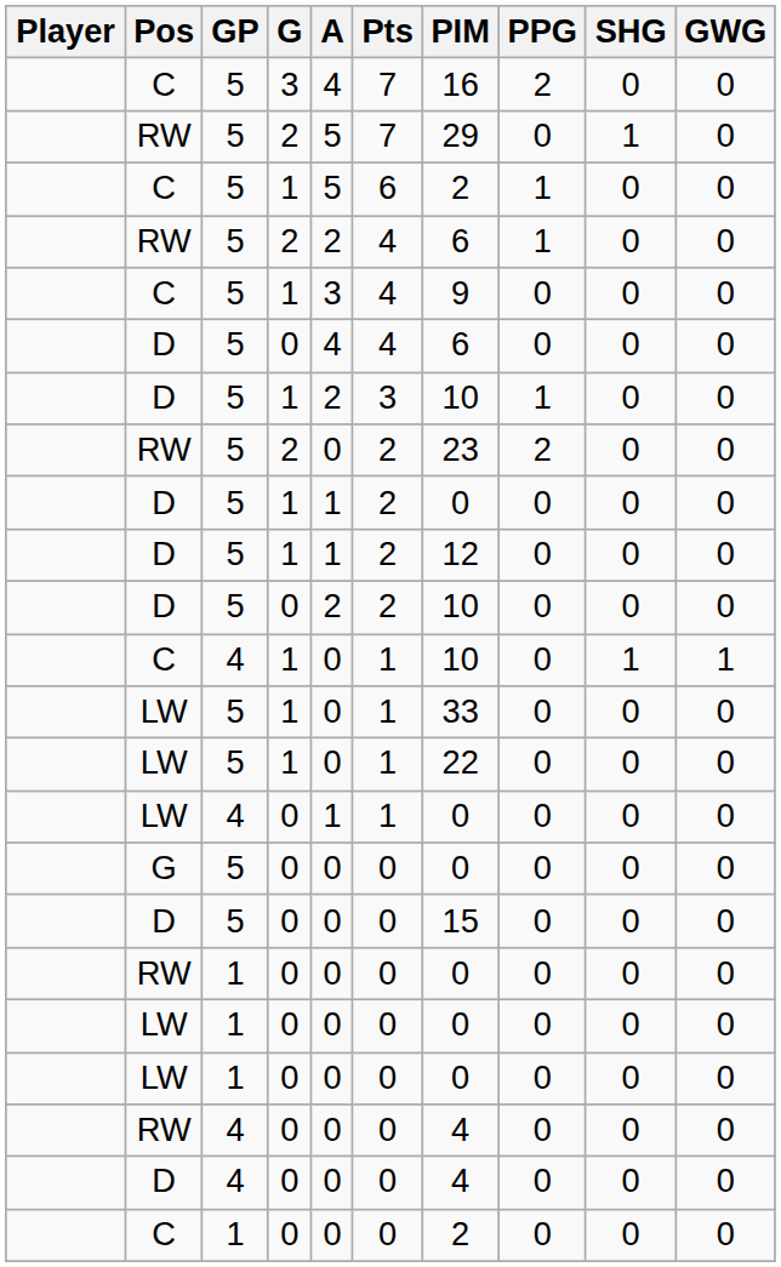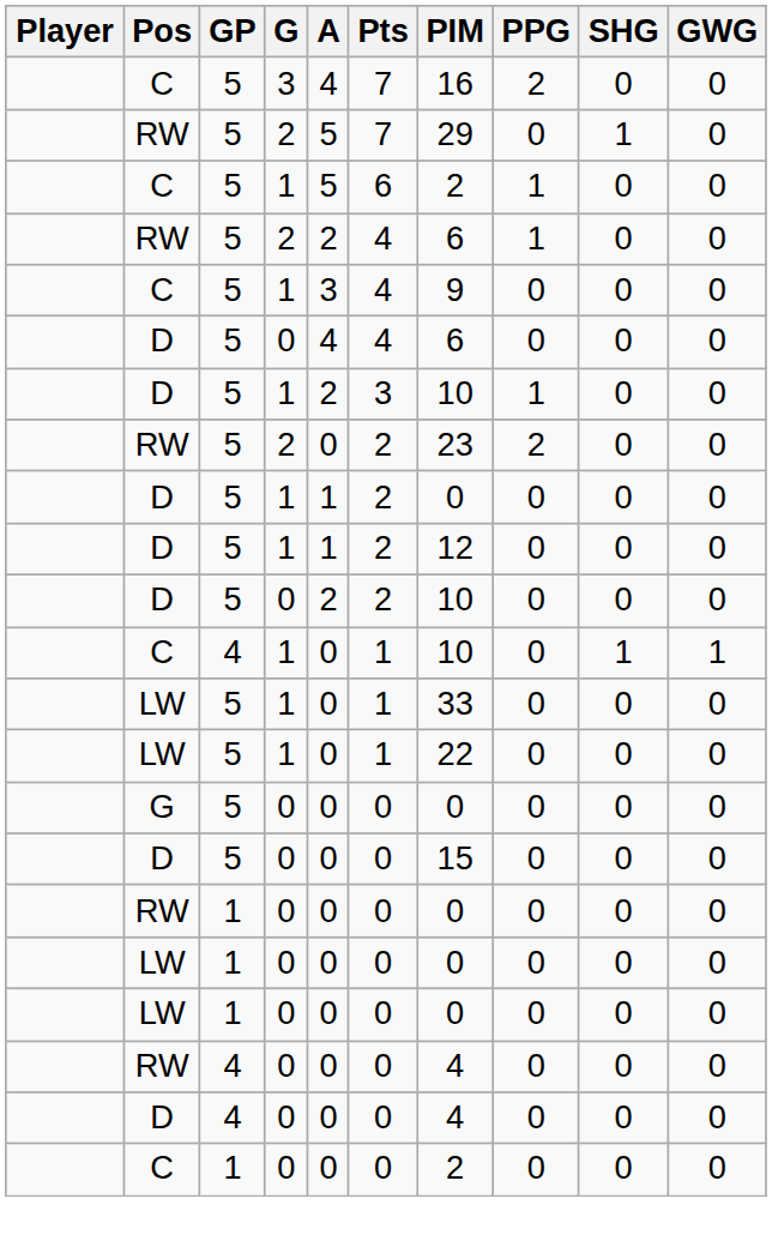 <table class="wikitable sortable" width="60%">
 <tr ALIGN="center">
 <th bgcolor="#DDDDFF" width="10%">Player</th>
 <th bgcolor="#DDDDFF" width="3%" title="Position">Pos</th>
 <th bgcolor="#DDDDFF" width="5%" title="Games played">GP</th>
 <th bgcolor="#DDDDFF" width="5%" title="Goals">G</th>
 <th bgcolor="#DDDDFF" width="5%" title="Assists">A</th>
 <th bgcolor="#DDDDFF" width="5%" title="Points">Pts</th>
 <th bgcolor="#DDDDFF" width="5%" title="Penalties in Minutes">PIM</th>
 <th bgcolor="#DDDDFF" width="5%" title="Power Play Goals">PPG</th>
 <th bgcolor="#DDDDFF" width="5%" title="Short-handed Goals">SHG</th>
 <th bgcolor="#DDDDFF" width="5%" title="Game-winning Goals">GWG</th>
 </tr>
 <tr align="center">
 <td align="right"></td>
 <td>C</td>
 <td>5</td>
 <td>3</td>
 <td>4</td>
 <td>7</td>
 <td>16</td>
 <td>2</td>
 <td>0</td>
 <td>0</td>
 </tr>
 <tr align="center">
 <td align="right"></td>
 <td>RW</td>
 <td>5</td>
 <td>2</td>
 <td>5</td>
 <td>7</td>
 <td>29</td>
 <td>0</td>
 <td>1</td>
 <td>0</td>
 </tr>
 <tr align="center">
 <td align="right"></td>
 <td>C</td>
 <td>5</td>
 <td>1</td>
 <td>5</td>
 <td>6</td>
 <td>2</td>
 <td>1</td>
 <td>0</td>
 <td>0</td>
 </tr>
 <tr align="center">
 <td align="right"></td>
 <td>RW</td>
 <td>5</td>
 <td>2</td>
 <td>2</td>
 <td>4</td>
 <td>6</td>
 <td>1</td>
 <td>0</td>
 <td>0</td>
 </tr>
 <tr align="center">
 <td align="right"></td>
 <td>C</td>
 <td>5</td>
 <td>1</td>
 <td>3</td>
 <td>4</td>
 <td>9</td>
 <td>0</td>
 <td>0</td>
 <td>0</td>
 </tr>
 <tr align="center">
 <td align="right"></td>
 <td>D</td>
 <td>5</td>
 <td>0</td>
 <td>4</td>
 <td>4</td>
 <td>6</td>
 <td>0</td>
 <td>0</td>
 <td>0</td>
 </tr>
 <tr align="center">
 <td align="right"></td>
 <td>D</td>
 <td>5</td>
 <td>1</td>
 <td>2</td>
 <td>3</td>
 <td>10</td>
 <td>1</td>
 <td>0</td>
 <td>0</td>
 </tr>
 <tr align="center">
 <td align="right"></td>
 <td>RW</td>
 <td>5</td>
 <td>2</td>
 <td>0</td>
 <td>2</td>
 <td>23</td>
 <td>2</td>
 <td>0</td>
 <td>0</td>
 </tr>
 <tr align="center">
 <td align="right"></td>
 <td>D</td>
 <td>5</td>
 <td>1</td>
 <td>1</td>
 <td>2</td>
 <td>0</td>
 <td>0</td>
 <td>0</td>
 <td>0</td>
 </tr>
 <tr align="center">
 <td align="right"></td>
 <td>D</td>
 <td>5</td>
 <td>1</td>
 <td>1</td>
 <td>2</td>
 <td>12</td>
 <td>0</td>
 <td>0</td>
 <td>0</td>
 </tr>
 <tr align="center">
 <td align="right"></td>
 <td>D</td>
 <td>5</td>
 <td>0</td>
 <td>2</td>
 <td>2</td>
 <td>10</td>
 <td>0</td>
 <td>0</td>
 <td>0</td>
 </tr>
 <tr align="center">
 <td align="right"></td>
 <td>C</td>
 <td>4</td>
 <td>1</td>
 <td>0</td>
 <td>1</td>
 <td>10</td>
 <td>0</td>
 <td>1</td>
 <td>1</td>
 </tr>
 <tr align="center">
 <td align="right"></td>
 <td>LW</td>
 <td>5</td>
 <td>1</td>
 <td>0</td>
 <td>1</td>
 <td>33</td>
 <td>0</td>
 <td>0</td>
 <td>0</td>
 </tr>
 <tr align="center">
 <td align="right"></td>
 <td>LW</td>
 <td>5</td>
 <td>1</td>
 <td>0</td>
 <td>1</td>
 <td>22</td>
 <td>0</td>
 <td>0</td>
 <td>0</td>
 </tr>
 <tr align="center">
 <td align="right"></td>
-<td>LW</td>
-<td>4</td>
-<td>0</td>
-<td>1</td>
-<td>1</td>
-<td>0</td>
-<td>0</td>
-<td>0</td>
-<td>0</td>
-</tr>
-<tr align="center">
-<td align="right"></td>
 <td>G</td>
 <td>5</td>
 <td>0</td>
 <td>0</td>
 <td>0</td>
 <td>0</td>
 <td>0</td>
 <td>0</td>
 <td>0</td>
 </tr>
 <tr align="center">
 <td align="right"></td>
 <td>D</td>
 <td>5</td>
 <td>0</td>
 <td>0</td>
 <td>0</td>
 <td>15</td>
 <td>0</td>
 <td>0</td>
 <td>0</td>
 </tr>
 <tr align="center">
 <td align="right"></td>
 <td>RW</td>
 <td>1</td>
 <td>0</td>
 <td>0</td>
 <td>0</td>
 <td>0</td>
 <td>0</td>
 <td>0</td>
 <td>0</td>
 </tr>
 <tr align="center">
 <td align="right"></td>
 <td>LW</td>
 <td>1</td>
 <td>0</td>
 <td>0</td>
 <td>0</td>
 <td>0</td>
 <td>0</td>
 <td>0</td>
 <td>0</td>
 </tr>
 <tr align="center">
 <td align="right"></td>
 <td>LW</td>
 <td>1</td>
 <td>0</td>
 <td>0</td>
 <td>0</td>
 <td>0</td>
 <td>0</td>
 <td>0</td>
 <td>0</td>
 </tr>
 <tr align="center">
 <td align="right"></td>
 <td>RW</td>
 <td>4</td>
 <td>0</td>
 <td>0</td>
 <td>0</td>
 <td>4</td>
 <td>0</td>
 <td>0</td>
 <td>0</td>
 </tr>
 <tr align="center">
 <td align="right"></td>
 <td>D</td>
 <td>4</td>
 <td>0</td>
 <td>0</td>
 <td>0</td>
 <td>4</td>
 <td>0</td>
 <td>0</td>
 <td>0</td>
 </tr>
 <tr align="center">
 <td align="right"></td>
 <td>C</td>
 <td>1</td>
 <td>0</td>
 <td>0</td>
 <td>0</td>
 <td>2</td>
 <td>0</td>
 <td>0</td>
 <td>0</td>
 </tr>
 </table>
